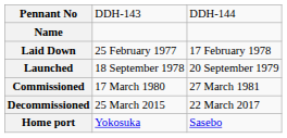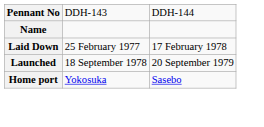 <table class="wikitable">
 <tr>
 <th>Pennant No</th>
 <td>DDH-143</td>
 <td>DDH-144</td>
 </tr>
 <tr>
 <th>Name</th>
 <td></td>
 <td></td>
 </tr>
 <tr>
 <th>Laid Down</th>
 <td>25 February 1977</td>
 <td>17 February 1978</td>
 </tr>
 <tr>
 <th>Launched</th>
 <td>18 September 1978</td>
 <td>20 September 1979</td>
 </tr>
 <tr>
-<th>Commissioned</th>
-<td>17 March 1980</td>
-<td>27 March 1981</td>
-</tr>
-<tr>
-<th>Decommissioned</th>
-<td>25 March 2015</td>
-<td>22 March 2017</td>
-</tr>
-<tr>
 <th>Home port</th>
 <td><a href='#'>Yokosuka</a></td>
 <td><a href='#'>Sasebo</a></td>
 </tr>
 </table>
